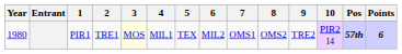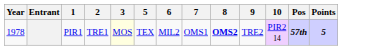 <table class="wikitable" style="text-align:center; font-size:90%">
 <tr>
 <th>Year</th>
 <th>Entrant</th>
 <th>1</th>
 <th>2</th>
 <th>3</th>
-<th>4</th>
 <th>5</th>
 <th>6</th>
 <th>7</th>
 <th>8</th>
 <th>9</th>
 <th>10</th>
 <th>Pos</th>
 <th>Points</th>
 </tr>
 <tr>
-<td><a href='#'>1980</a></td>
+<td><a href='#'>1978</a></td>
 <th></th>
 <td><a href='#'>PIR1</a></td>
 <td><a href='#'>TRE1</a></td>
 <td style="background: lightyellow;"><a href='#'>MOS</a></td>
-<td><a href='#'>MIL1</a></td>
 <td><a href='#'>TEX</a></td>
 <td><a href='#'>MIL2</a></td>
 <td><a href='#'>OMS1</a></td>
-<td><a href='#'>OMS2</a></td>
+<td><strong><a href='#'>OMS2</a></strong></td>
 <td><a href='#'>TRE2</a></td>
 <td style="background-color:#EFCFFF"><a href='#'>PIR2</a><br><small>14</small></td>
 <td style="background:#CFCFFF;"><strong><em>57th</em></strong></td>
-<td style="background:#CFCFFF;"><strong><em>6</em></strong></td>
+<td style="background:#CFCFFF;"><strong><em>5</em></strong></td>
 </tr>
 </table>
